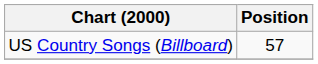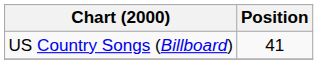 <table class="wikitable sortable">
 <tr>
 <th scope="col">Chart (2000)</th>
 <th scope="col">Position</th>
 </tr>
 <tr>
 <td>US <a href='#'>Country Songs</a> (<em><a href='#'>Billboard</a></em>)</td>
-<td align="center">57</td>
+<td align="center">41</td>
 </tr>
 <tr>
 </tr>
 </table>
